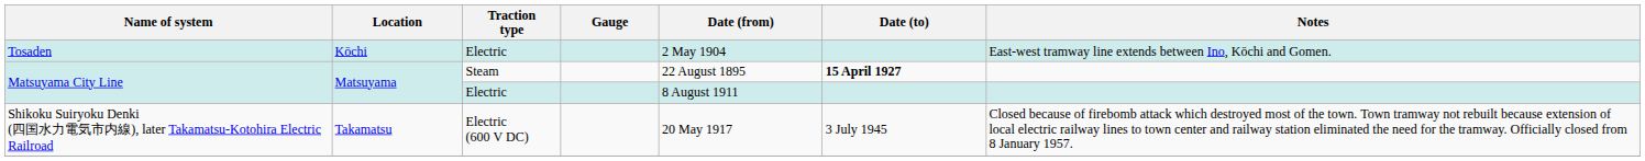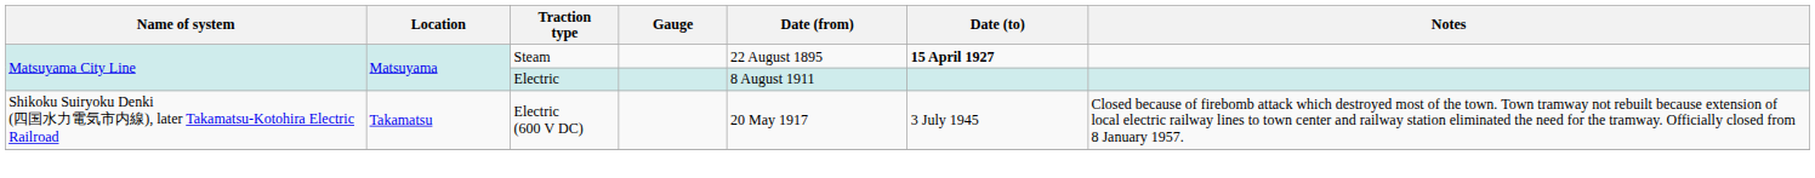 <table class="wikitable" width=100%>
 <tr>
 <th width="20%">Name of system</th>
 <th width="08%">Location</th>
 <th width="06%">Traction<br>type</th>
 <th width="06%">Gauge</th>
 <th width="10%">Date (from)</th>
 <th width="10%">Date (to)</th>
 <th width="40%">Notes</th>
-</tr>
-<tr style="background:#CFECEC">
-<td><a href='#'>Tosaden</a></td>
-<td><a href='#'>Kōchi</a></td>
-<td>Electric</td>
-<td> </td>
-<td>2 May 1904 </td>
-<td> </td>
-<td>East-west tramway line extends between <a href='#'>Ino</a>, Kōchi and Gomen.</td>
 </tr>
 <tr>
 <td style="background:#CFECEC" rowspan="2"><a href='#'>Matsuyama City Line</a></td>
 <td style="background:#CFECEC" rowspan="2"><a href='#'>Matsuyama</a></td>
 <td>Steam</td>
 <td> </td>
 <td>22 August 1895 </td>
 <td><strong>15 April 1927 </strong></td>
 <td> </td>
 </tr>
 <tr>
 <td style="background:#CFECEC">Electric</td>
 <td style="background:#CFECEC"> </td>
 <td style="background:#CFECEC">8 August 1911 </td>
 <td style="background:#CFECEC"> </td>
 <td style="background:#CFECEC"> </td>
 </tr>
 <tr>
 <td>Shikoku Suiryoku Denki<br>(四国水力電気市内線), later <a href='#'>Takamatsu-Kotohira Electric Railroad</a></td>
 <td><a href='#'>Takamatsu</a></td>
 <td>Electric<br>(600 V DC)</td>
 <td></td>
 <td>20 May 1917</td>
 <td>3 July 1945</td>
 <td>Closed because of firebomb attack which destroyed most of the town. Town tramway not rebuilt because extension of local electric railway lines to town center and railway station eliminated the need for the tramway. Officially closed from 8 January 1957.</td>
 </tr>
 <tr>
 </tr>
 </table>
